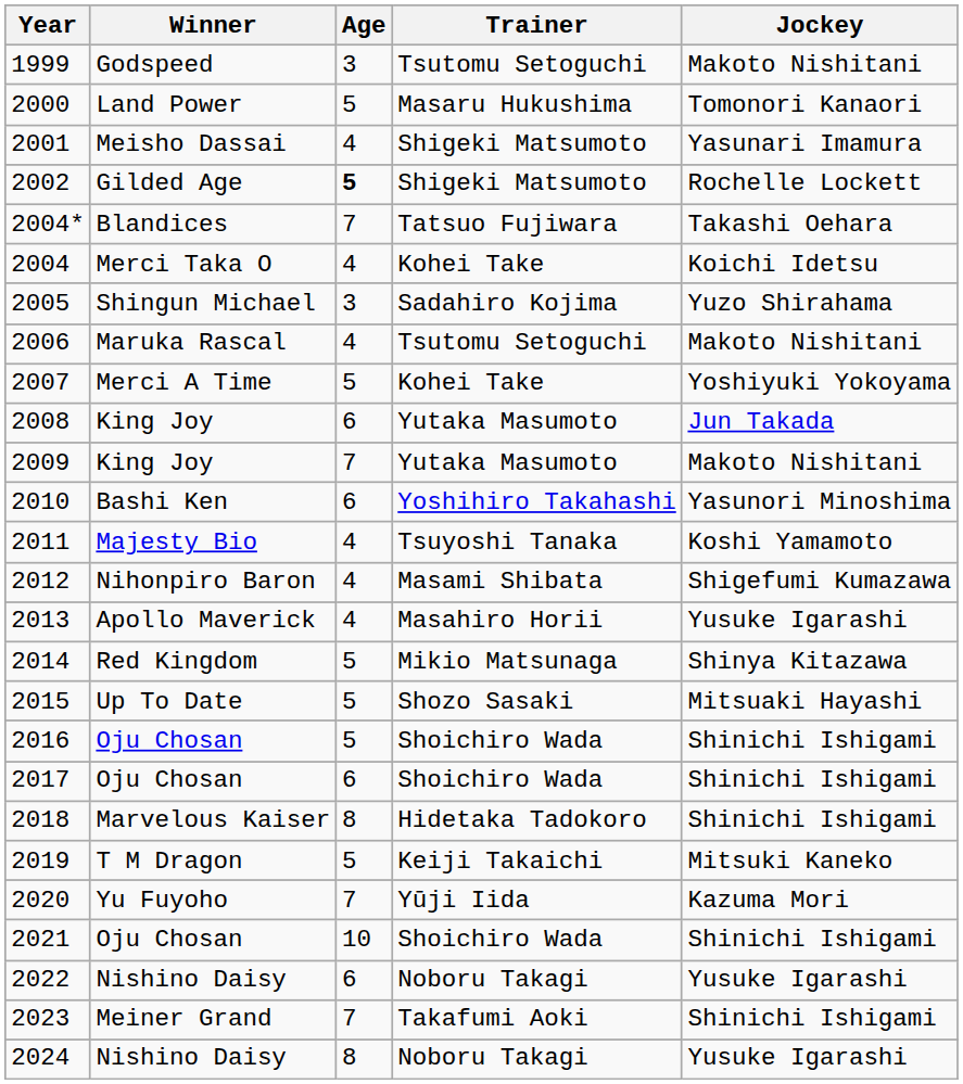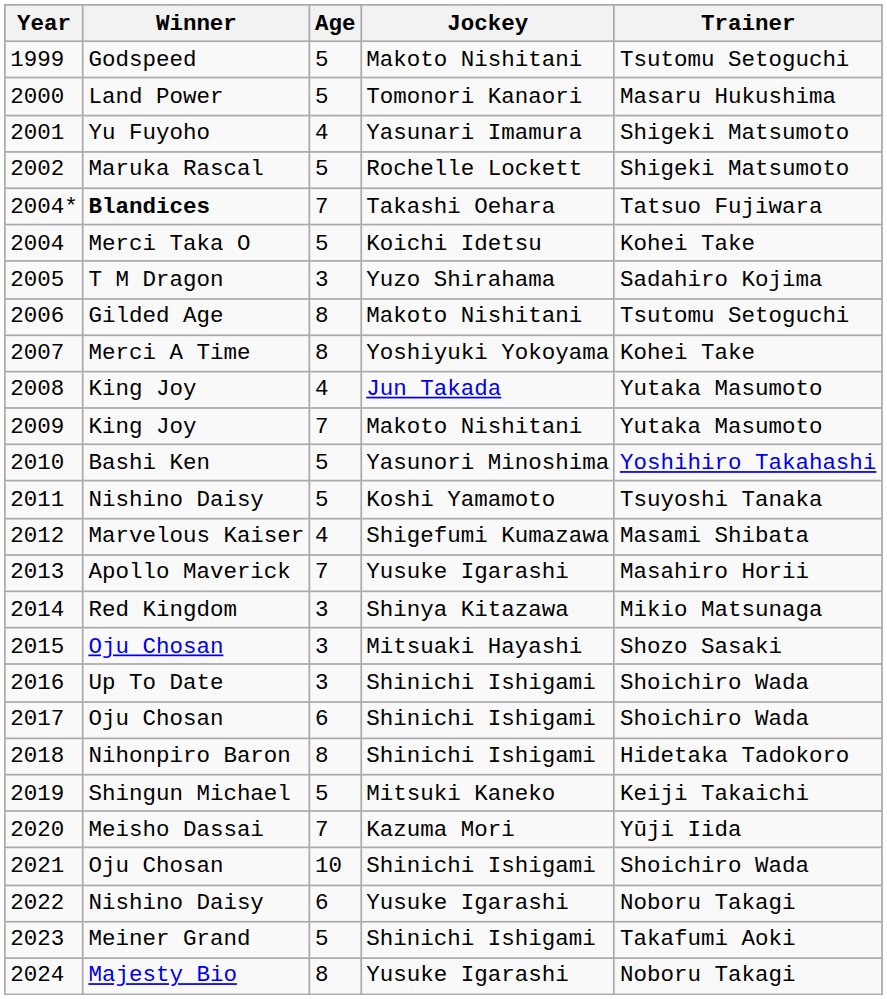 <table class="wikitable sortable">
 <tr>
 <th>Year</th>
 <th>Winner</th>
 <th>Age</th>
+<th>Jockey</th>
 <th>Trainer</th>
-<th>Jockey</th>
 </tr>
 <tr>
 <td>1999</td>
 <td>Godspeed</td>
-<td>3</td>
+<td>5</td>
+<td>Makoto Nishitani</td>
 <td>Tsutomu Setoguchi</td>
-<td>Makoto Nishitani</td>
 </tr>
 <tr>
 <td>2000</td>
 <td>Land Power</td>
 <td>5</td>
+<td>Tomonori Kanaori</td>
 <td>Masaru Hukushima</td>
-<td>Tomonori Kanaori</td>
 </tr>
 <tr>
 <td>2001</td>
-<td>Meisho Dassai</td>
+<td>Yu Fuyoho</td>
 <td>4</td>
+<td>Yasunari Imamura</td>
 <td>Shigeki Matsumoto</td>
-<td>Yasunari Imamura</td>
 </tr>
 <tr>
 <td>2002</td>
-<td>Gilded Age</td>
-<td><strong>5</strong></td>
+<td>Maruka Rascal</td>
+<td>5</td>
+<td>Rochelle Lockett</td>
 <td>Shigeki Matsumoto</td>
-<td>Rochelle Lockett</td>
 </tr>
 <tr>
 <td>2004*</td>
-<td>Blandices</td>
+<td><strong>Blandices</strong></td>
 <td>7</td>
+<td>Takashi Oehara</td>
 <td>Tatsuo Fujiwara</td>
-<td>Takashi Oehara</td>
 </tr>
 <tr>
 <td>2004</td>
 <td>Merci Taka O</td>
-<td>4</td>
+<td>5</td>
+<td>Koichi Idetsu</td>
 <td>Kohei Take</td>
-<td>Koichi Idetsu</td>
 </tr>
 <tr>
 <td>2005</td>
-<td>Shingun Michael</td>
+<td>T M Dragon</td>
 <td>3</td>
+<td>Yuzo Shirahama</td>
 <td>Sadahiro Kojima</td>
-<td>Yuzo Shirahama</td>
 </tr>
 <tr>
 <td>2006</td>
-<td>Maruka Rascal</td>
-<td>4</td>
+<td>Gilded Age</td>
+<td>8</td>
+<td>Makoto Nishitani</td>
 <td>Tsutomu Setoguchi</td>
-<td>Makoto Nishitani</td>
 </tr>
 <tr>
 <td>2007</td>
 <td>Merci A Time</td>
-<td>5</td>
+<td>8</td>
+<td>Yoshiyuki Yokoyama</td>
 <td>Kohei Take</td>
-<td>Yoshiyuki Yokoyama</td>
 </tr>
 <tr>
 <td>2008</td>
 <td>King Joy</td>
-<td>6</td>
+<td>4</td>
+<td><a href='#'>Jun Takada</a></td>
 <td>Yutaka Masumoto</td>
-<td><a href='#'>Jun Takada</a></td>
 </tr>
 <tr>
 <td>2009</td>
 <td>King Joy</td>
 <td>7</td>
+<td>Makoto Nishitani</td>
 <td>Yutaka Masumoto</td>
-<td>Makoto Nishitani</td>
 </tr>
 <tr>
 <td>2010</td>
 <td>Bashi Ken</td>
-<td>6</td>
+<td>5</td>
+<td>Yasunori Minoshima</td>
 <td><a href='#'>Yoshihiro Takahashi</a></td>
-<td>Yasunori Minoshima</td>
 </tr>
 <tr>
 <td>2011</td>
-<td><a href='#'>Majesty Bio</a></td>
-<td>4</td>
+<td>Nishino Daisy</td>
+<td>5</td>
+<td>Koshi Yamamoto</td>
 <td>Tsuyoshi Tanaka</td>
-<td>Koshi Yamamoto</td>
 </tr>
 <tr>
 <td>2012</td>
-<td>Nihonpiro Baron</td>
+<td>Marvelous Kaiser</td>
 <td>4</td>
+<td>Shigefumi Kumazawa</td>
 <td>Masami Shibata</td>
-<td>Shigefumi Kumazawa</td>
 </tr>
 <tr>
 <td>2013</td>
 <td>Apollo Maverick</td>
-<td>4</td>
+<td>7</td>
+<td>Yusuke Igarashi</td>
 <td>Masahiro Horii</td>
-<td>Yusuke Igarashi</td>
 </tr>
 <tr>
 <td>2014</td>
 <td>Red Kingdom</td>
-<td>5</td>
+<td>3</td>
+<td>Shinya Kitazawa</td>
 <td>Mikio Matsunaga</td>
-<td>Shinya Kitazawa</td>
 </tr>
 <tr>
 <td>2015</td>
-<td>Up To Date</td>
-<td>5</td>
+<td><a href='#'>Oju Chosan</a></td>
+<td>3</td>
+<td>Mitsuaki Hayashi</td>
 <td>Shozo Sasaki</td>
-<td>Mitsuaki Hayashi</td>
 </tr>
 <tr>
 <td>2016</td>
-<td><a href='#'>Oju Chosan</a></td>
-<td>5</td>
+<td>Up To Date</td>
+<td>3</td>
+<td>Shinichi Ishigami</td>
 <td>Shoichiro Wada</td>
-<td>Shinichi Ishigami</td>
 </tr>
 <tr>
 <td>2017</td>
 <td>Oju Chosan</td>
 <td>6</td>
+<td>Shinichi Ishigami</td>
 <td>Shoichiro Wada</td>
-<td>Shinichi Ishigami</td>
 </tr>
 <tr>
 <td>2018</td>
-<td>Marvelous Kaiser</td>
+<td>Nihonpiro Baron</td>
 <td>8</td>
+<td>Shinichi Ishigami</td>
 <td>Hidetaka Tadokoro</td>
-<td>Shinichi Ishigami</td>
 </tr>
 <tr>
 <td>2019</td>
-<td>T M Dragon</td>
+<td>Shingun Michael</td>
 <td>5</td>
+<td>Mitsuki Kaneko</td>
 <td>Keiji Takaichi</td>
-<td>Mitsuki Kaneko</td>
 </tr>
 <tr>
 <td>2020</td>
-<td>Yu Fuyoho</td>
+<td>Meisho Dassai</td>
 <td>7</td>
+<td>Kazuma Mori</td>
 <td>Yūji Iida</td>
-<td>Kazuma Mori</td>
 </tr>
 <tr>
 <td>2021</td>
 <td>Oju Chosan</td>
 <td>10</td>
+<td>Shinichi Ishigami</td>
 <td>Shoichiro Wada</td>
-<td>Shinichi Ishigami</td>
 </tr>
 <tr>
 <td>2022</td>
 <td>Nishino Daisy</td>
 <td>6</td>
+<td>Yusuke Igarashi</td>
 <td>Noboru Takagi</td>
-<td>Yusuke Igarashi</td>
 </tr>
 <tr>
 <td>2023</td>
 <td>Meiner Grand</td>
-<td>7</td>
+<td>5</td>
+<td>Shinichi Ishigami</td>
 <td>Takafumi Aoki</td>
-<td>Shinichi Ishigami</td>
 </tr>
 <tr>
 <td>2024</td>
-<td>Nishino Daisy</td>
+<td><a href='#'>Majesty Bio</a></td>
 <td>8</td>
+<td>Yusuke Igarashi</td>
 <td>Noboru Takagi</td>
-<td>Yusuke Igarashi</td>
 </tr>
 </table>
